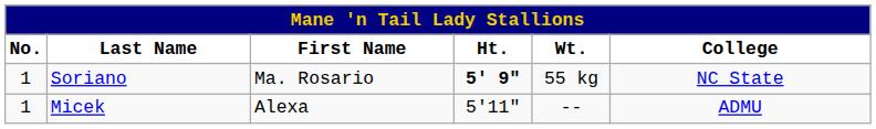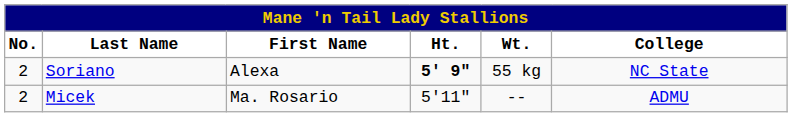 <table class="wikitable" style="text-align:center;">
 <tr>
 <td colspan="8" style= "background:navy; color:#EFCC00; text-align: center"><strong>Mane 'n Tail Lady Stallions</strong></td>
 </tr>
 <tr>
 <th style="width:8px; background:white; color:black; text-align:center;"><strong>No.</strong></th>
 <th style="width:140px; background:white; color:black;">Last Name</th>
 <th style="width:140px; background:white; color:black;">First Name</th>
 <th style="width:50px; background:white; color:black;">Ht.</th>
 <th style="width:50px; background:white; color:black;">Wt.</th>
 <th style="width:180px; background:white; color:black;">College</th>
 </tr>
 <tr>
-<td>1</td>
+<td>2</td>
 <td style="text-align: left"><a href='#'>Soriano</a></td>
-<td style="text-align: left">Ma. Rosario</td>
+<td style="text-align: left">Alexa</td>
 <td><strong>5' 9"</strong></td>
 <td>55 kg</td>
 <td><a href='#'>NC State</a></td>
 </tr>
 <tr>
-<td>1</td>
+<td>2</td>
 <td style="text-align: left"><a href='#'>Micek</a></td>
-<td style="text-align: left">Alexa</td>
+<td style="text-align: left">Ma. Rosario</td>
 <td>5'11"</td>
 <td>--</td>
 <td><a href='#'>ADMU</a></td>
 </tr>
 </table>
